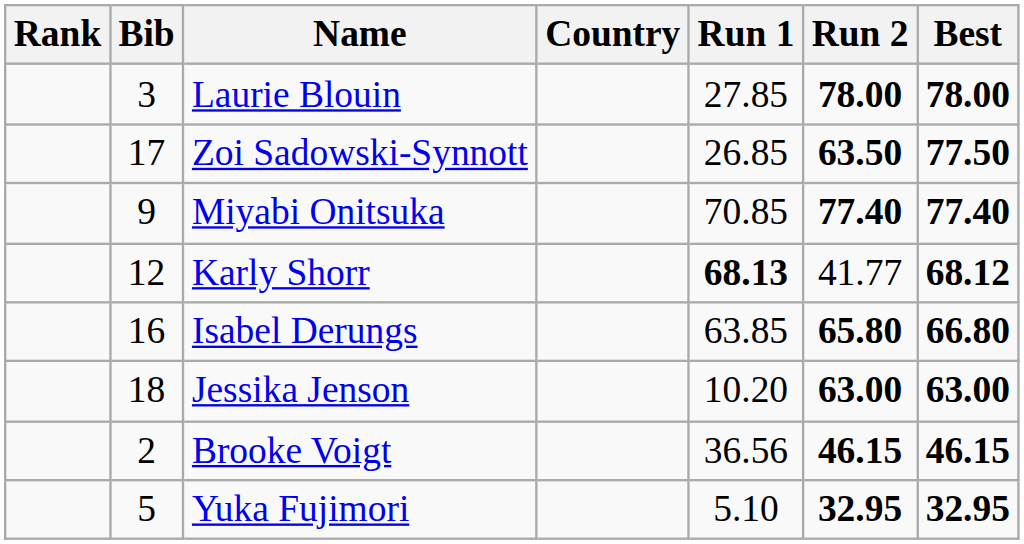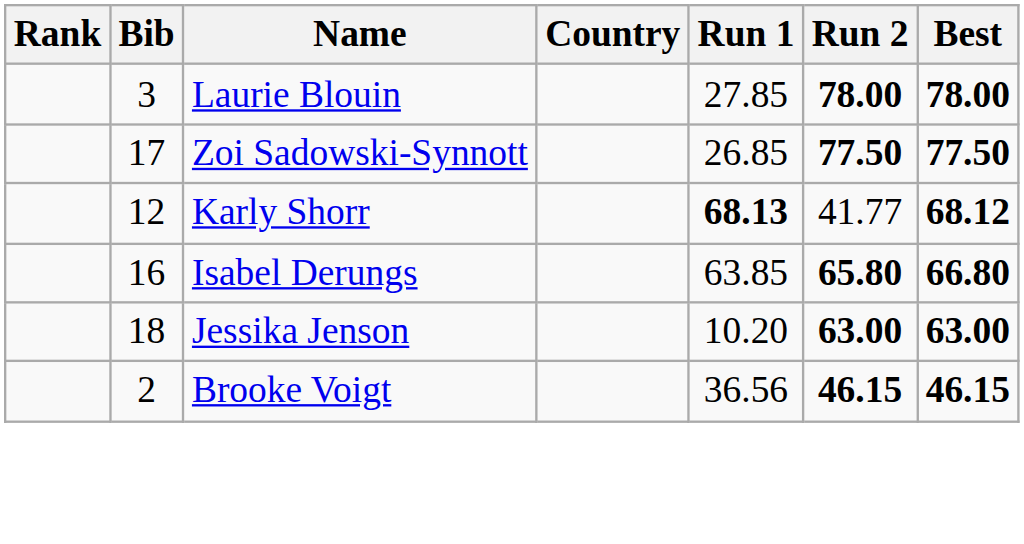 <table class="wikitable sortable" style="text-align:center">
 <tr>
 <th>Rank</th>
 <th>Bib</th>
 <th>Name</th>
 <th>Country</th>
 <th>Run 1</th>
 <th>Run 2</th>
 <th>Best</th>
 </tr>
 <tr>
 <td></td>
 <td>3</td>
 <td align=left><a href='#'>Laurie Blouin</a></td>
 <td align=left></td>
 <td>27.85</td>
 <td><strong>78.00</strong></td>
 <td><strong>78.00</strong></td>
 </tr>
 <tr>
 <td></td>
 <td>17</td>
 <td align=left><a href='#'>Zoi Sadowski-Synnott</a></td>
 <td align=left></td>
 <td>26.85</td>
-<td><strong>63.50</strong></td>
 <td><strong>77.50</strong></td>
-</tr>
-<tr>
-<td></td>
-<td>9</td>
-<td align=left><a href='#'>Miyabi Onitsuka</a></td>
-<td align=left></td>
-<td>70.85</td>
-<td><strong>77.40</strong></td>
-<td><strong>77.40</strong></td>
+<td><strong>77.50</strong></td>
 </tr>
 <tr>
 <td></td>
 <td>12</td>
 <td align=left><a href='#'>Karly Shorr</a></td>
 <td align=left></td>
 <td><strong>68.13</strong></td>
 <td>41.77</td>
 <td><strong>68.12</strong></td>
 </tr>
 <tr>
 <td></td>
 <td>16</td>
 <td align=left><a href='#'>Isabel Derungs</a></td>
 <td align=left></td>
 <td>63.85</td>
 <td><strong>65.80</strong></td>
 <td><strong>66.80</strong></td>
 </tr>
 <tr>
 <td></td>
 <td>18</td>
 <td align=left><a href='#'>Jessika Jenson</a></td>
 <td align=left></td>
 <td>10.20</td>
 <td><strong>63.00</strong></td>
 <td><strong>63.00</strong></td>
 </tr>
 <tr>
 <td></td>
 <td>2</td>
 <td align=left><a href='#'>Brooke Voigt</a></td>
 <td align=left></td>
 <td>36.56</td>
 <td><strong>46.15</strong></td>
 <td><strong>46.15</strong></td>
 </tr>
-<tr>
-<td></td>
-<td>5</td>
-<td align=left><a href='#'>Yuka Fujimori</a></td>
-<td align=left></td>
-<td>5.10</td>
-<td><strong>32.95</strong></td>
-<td><strong>32.95</strong></td>
-</tr>
 </table>
